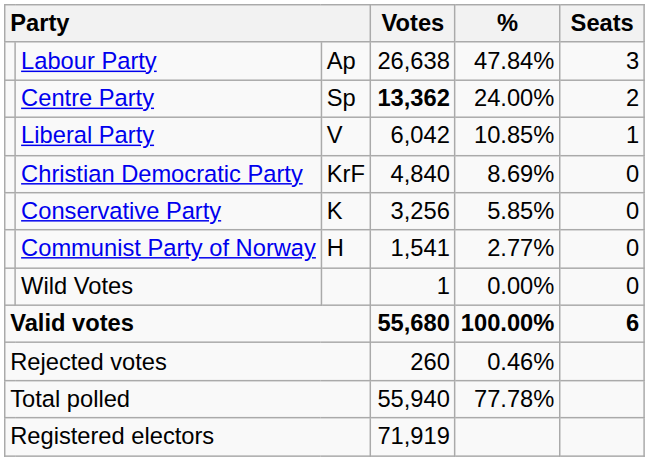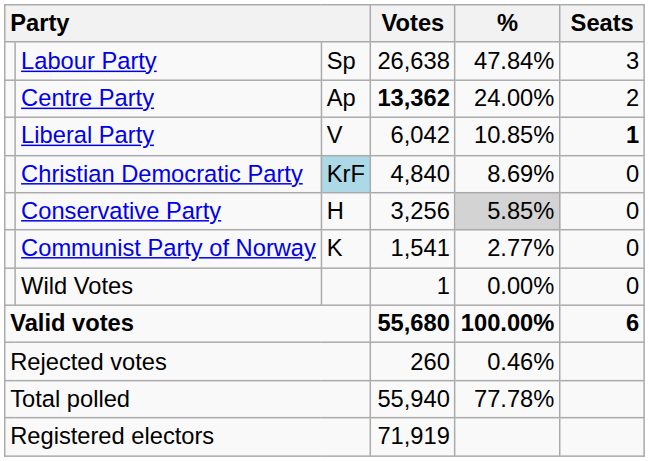 <table class="wikitable" border="1" style="text-align:right;">
 <tr>
 <th style="text-align:left;" colspan=3>Party</th>
 <th align=center width="50">Votes</th>
 <th align=center width="50">%</th>
 <th align=center width="50">Seats</th>
 </tr>
 <tr>
 <td></td>
 <td align=left><a href='#'>Labour Party</a></td>
-<td align=left>Ap</td>
+<td align=left>Sp</td>
 <td>26,638</td>
 <td>47.84%</td>
 <td>3</td>
 </tr>
 <tr>
 <td></td>
 <td align=left><a href='#'>Centre Party</a></td>
-<td align=left>Sp</td>
+<td align=left>Ap</td>
 <td><strong>13,362</strong></td>
 <td>24.00%</td>
 <td>2</td>
 </tr>
 <tr>
 <td></td>
 <td align=left><a href='#'>Liberal Party</a></td>
 <td align=left>V</td>
 <td>6,042</td>
 <td>10.85%</td>
-<td>1</td>
+<td><strong>1</strong></td>
 </tr>
 <tr>
 <td></td>
 <td align=left><a href='#'>Christian Democratic Party</a></td>
-<td align=left>KrF</td>
+<td align=left style="background: lightblue;">KrF</td>
 <td>4,840</td>
 <td>8.69%</td>
 <td>0</td>
 </tr>
 <tr>
 <td></td>
 <td align=left><a href='#'>Conservative Party</a></td>
-<td align=left>K</td>
+<td align=left>H</td>
 <td>3,256</td>
-<td>5.85%</td>
+<td style="background: lightgrey;">5.85%</td>
 <td>0</td>
 </tr>
 <tr>
 <td></td>
 <td align=left><a href='#'>Communist Party of Norway</a></td>
-<td align=left>H</td>
+<td align=left>K</td>
 <td>1,541</td>
 <td>2.77%</td>
 <td>0</td>
 </tr>
 <tr>
 <td></td>
 <td align=left>Wild Votes</td>
 <td align=left></td>
 <td>1</td>
 <td>0.00%</td>
 <td>0</td>
 </tr>
 <tr style="font-weight:bold">
 <td align=left colspan=3>Valid votes</td>
 <td>55,680</td>
 <td>100.00%</td>
 <td>6</td>
 </tr>
 <tr>
 <td align=left colspan=3>Rejected votes</td>
 <td>260</td>
 <td>0.46%</td>
 <td></td>
 </tr>
 <tr>
 <td align=left colspan=3>Total polled</td>
 <td>55,940</td>
 <td>77.78%</td>
 <td></td>
 </tr>
 <tr>
 <td align=left colspan=3>Registered electors</td>
 <td>71,919</td>
 <td></td>
 <td></td>
 </tr>
 </table>
